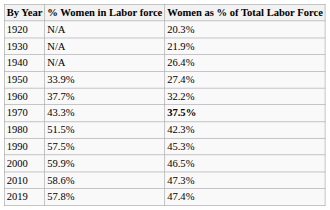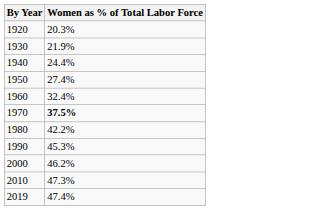 <table class="wikitable">
 <tr>
 <th>By Year</th>
-<th>% Women in Labor force</th>
 <th>Women as % of Total Labor Force</th>
 </tr>
 <tr>
 <td>1920</td>
-<td>N/A</td>
 <td>20.3%</td>
 </tr>
 <tr>
 <td>1930</td>
-<td>N/A</td>
 <td>21.9%</td>
 </tr>
 <tr>
 <td>1940</td>
-<td>N/A</td>
-<td>26.4%</td>
+<td>24.4%</td>
 </tr>
 <tr>
 <td>1950</td>
-<td>33.9%</td>
 <td>27.4%</td>
 </tr>
 <tr>
 <td>1960</td>
-<td>37.7%</td>
-<td>32.2%</td>
+<td>32.4%</td>
 </tr>
 <tr>
 <td>1970</td>
-<td>43.3%</td>
 <td><strong>37.5%</strong></td>
 </tr>
 <tr>
 <td>1980</td>
-<td>51.5%</td>
-<td>42.3%</td>
+<td>42.2%</td>
 </tr>
 <tr>
 <td>1990</td>
-<td>57.5%</td>
 <td>45.3%</td>
 </tr>
 <tr>
 <td>2000</td>
-<td>59.9%</td>
-<td>46.5%</td>
+<td>46.2%</td>
 </tr>
 <tr>
 <td>2010</td>
-<td>58.6%</td>
 <td>47.3%</td>
 </tr>
 <tr>
 <td>2019</td>
-<td>57.8%</td>
 <td>47.4%</td>
 </tr>
 </table>
